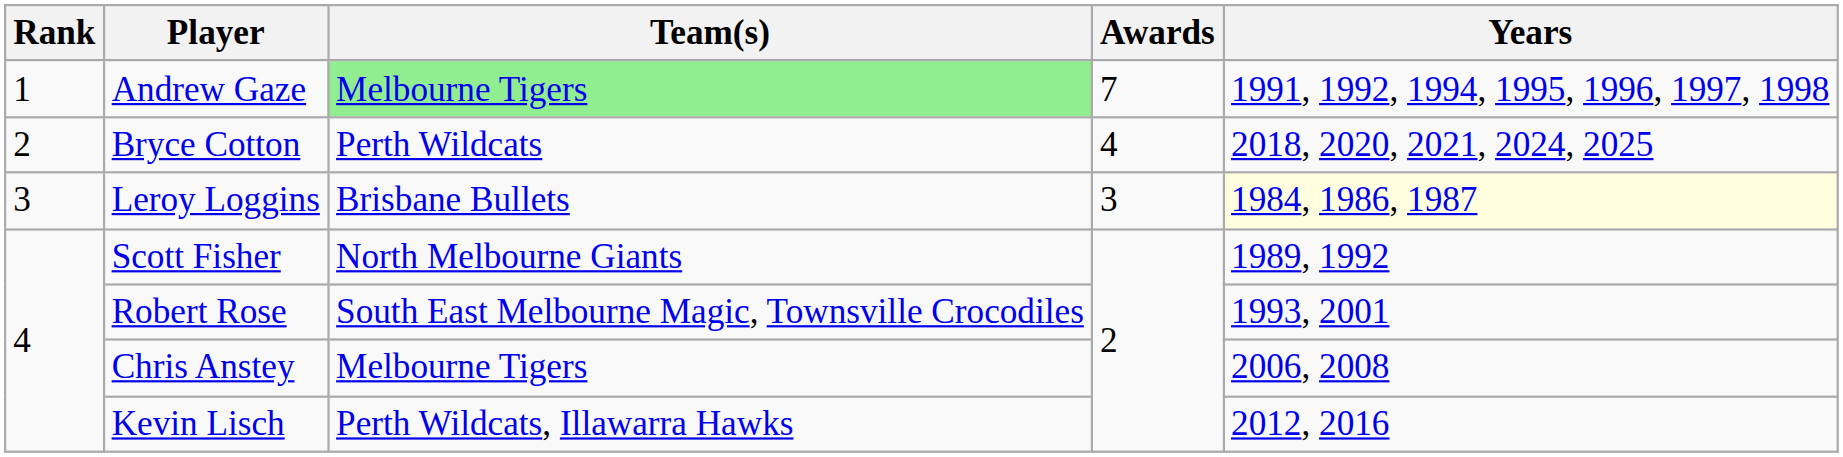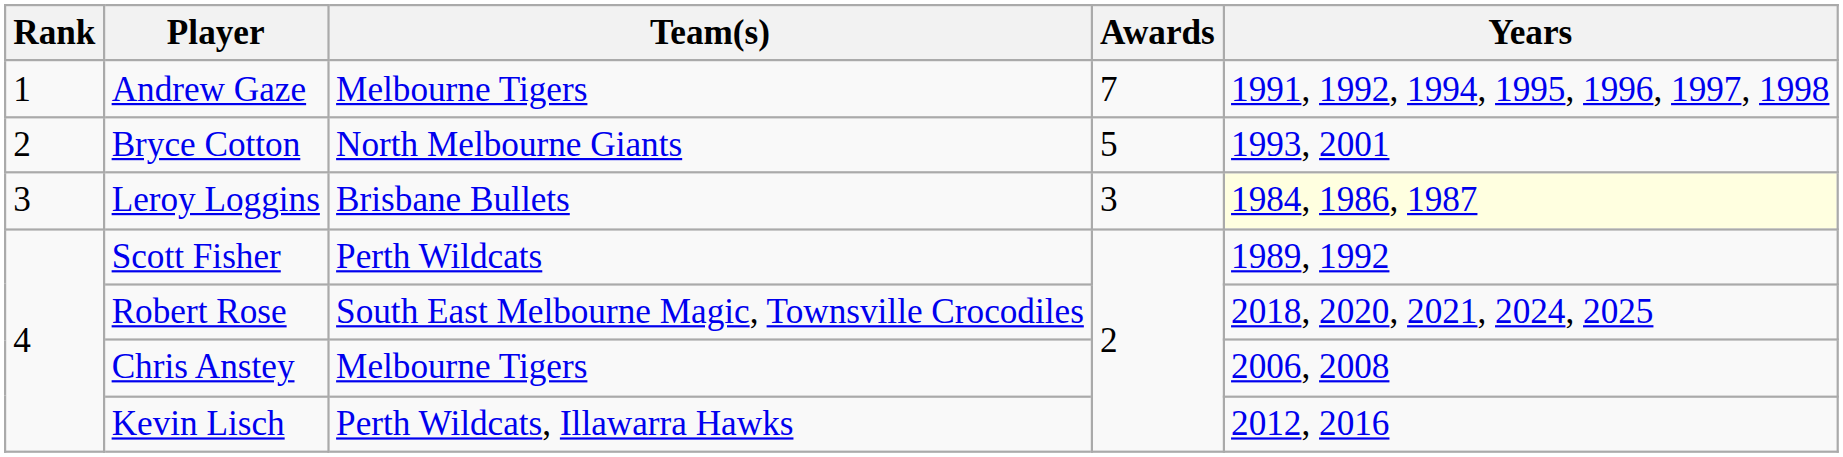 <table class="wikitable">
 <tr>
 <th>Rank</th>
 <th>Player</th>
 <th>Team(s)</th>
 <th>Awards</th>
 <th>Years</th>
 </tr>
 <tr>
 <td>1</td>
 <td><a href='#'>Andrew Gaze</a></td>
-<td style="background: lightgreen;"><a href='#'>Melbourne Tigers</a></td>
+<td><a href='#'>Melbourne Tigers</a></td>
 <td>7</td>
 <td><a href='#'>1991</a>, <a href='#'>1992</a>, <a href='#'>1994</a>, <a href='#'>1995</a>, <a href='#'>1996</a>, <a href='#'>1997</a>, <a href='#'>1998</a></td>
 </tr>
 <tr>
 <td>2</td>
 <td><a href='#'>Bryce Cotton</a></td>
-<td><a href='#'>Perth Wildcats</a></td>
-<td>4</td>
-<td><a href='#'>2018</a>, <a href='#'>2020</a>, <a href='#'>2021</a>, <a href='#'>2024</a>, <a href='#'>2025</a></td>
+<td><a href='#'>North Melbourne Giants</a></td>
+<td>5</td>
+<td><a href='#'>1993</a>, <a href='#'>2001</a></td>
 </tr>
 <tr>
 <td>3</td>
 <td><a href='#'>Leroy Loggins</a></td>
 <td><a href='#'>Brisbane Bullets</a></td>
 <td>3</td>
 <td style="background: lightyellow;"><a href='#'>1984</a>, <a href='#'>1986</a>, <a href='#'>1987</a></td>
 </tr>
 <tr>
 <td rowspan="4">4</td>
 <td><a href='#'>Scott Fisher</a></td>
-<td><a href='#'>North Melbourne Giants</a></td>
+<td><a href='#'>Perth Wildcats</a></td>
 <td rowspan="4">2</td>
 <td><a href='#'>1989</a>, <a href='#'>1992</a></td>
 </tr>
 <tr>
 <td><a href='#'>Robert Rose</a></td>
 <td><a href='#'>South East Melbourne Magic</a>, <a href='#'>Townsville Crocodiles</a></td>
-<td><a href='#'>1993</a>, <a href='#'>2001</a></td>
+<td><a href='#'>2018</a>, <a href='#'>2020</a>, <a href='#'>2021</a>, <a href='#'>2024</a>, <a href='#'>2025</a></td>
 </tr>
 <tr>
 <td><a href='#'>Chris Anstey</a></td>
 <td><a href='#'>Melbourne Tigers</a></td>
 <td><a href='#'>2006</a>, <a href='#'>2008</a></td>
 </tr>
 <tr>
 <td><a href='#'>Kevin Lisch</a></td>
 <td><a href='#'>Perth Wildcats</a>, <a href='#'>Illawarra Hawks</a></td>
 <td><a href='#'>2012</a>, <a href='#'>2016</a></td>
 </tr>
 </table>
